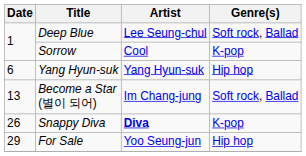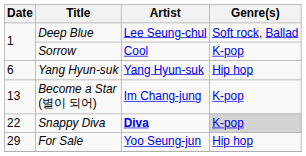 <table class="wikitable" style="text-align: left;">
 <tr>
 <th>Date</th>
 <th>Title</th>
 <th>Artist</th>
 <th>Genre(s)</th>
 </tr>
 <tr>
 <td rowspan="2">1</td>
 <td><em>Deep Blue</em></td>
 <td><a href='#'>Lee Seung-chul</a></td>
 <td><a href='#'>Soft rock</a>, <a href='#'>Ballad</a></td>
 </tr>
 <tr>
 <td><em>Sorrow</em></td>
 <td><a href='#'>Cool</a></td>
 <td><a href='#'>K-pop</a></td>
 </tr>
 <tr>
 <td>6</td>
 <td><em>Yang Hyun-suk</em></td>
 <td><a href='#'>Yang Hyun-suk</a></td>
 <td><a href='#'>Hip hop</a></td>
 </tr>
 <tr>
 <td>13</td>
 <td><em>Become a Star</em><br>(별이 되어)</td>
 <td><a href='#'>Im Chang-jung</a></td>
-<td><a href='#'>Soft rock</a>, <a href='#'>Ballad</a></td>
+<td><a href='#'>K-pop</a></td>
 </tr>
 <tr>
-<td>26</td>
+<td>22</td>
 <td><em>Snappy Diva</em></td>
 <td><strong><a href='#'>Diva</a></strong></td>
-<td><a href='#'>K-pop</a></td>
+<td style="background: lightgrey;"><a href='#'>K-pop</a></td>
 </tr>
 <tr>
 <td>29</td>
 <td><em>For Sale</em></td>
 <td><a href='#'>Yoo Seung-jun</a></td>
 <td><a href='#'>Hip hop</a></td>
 </tr>
 <tr>
 </tr>
 </table>
